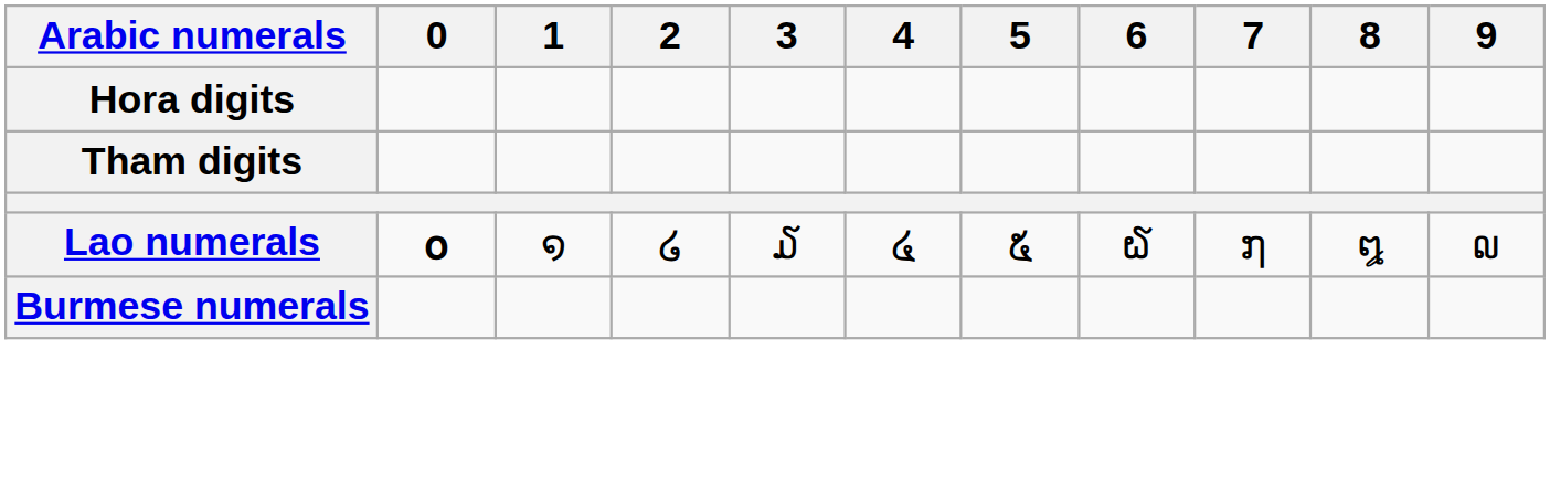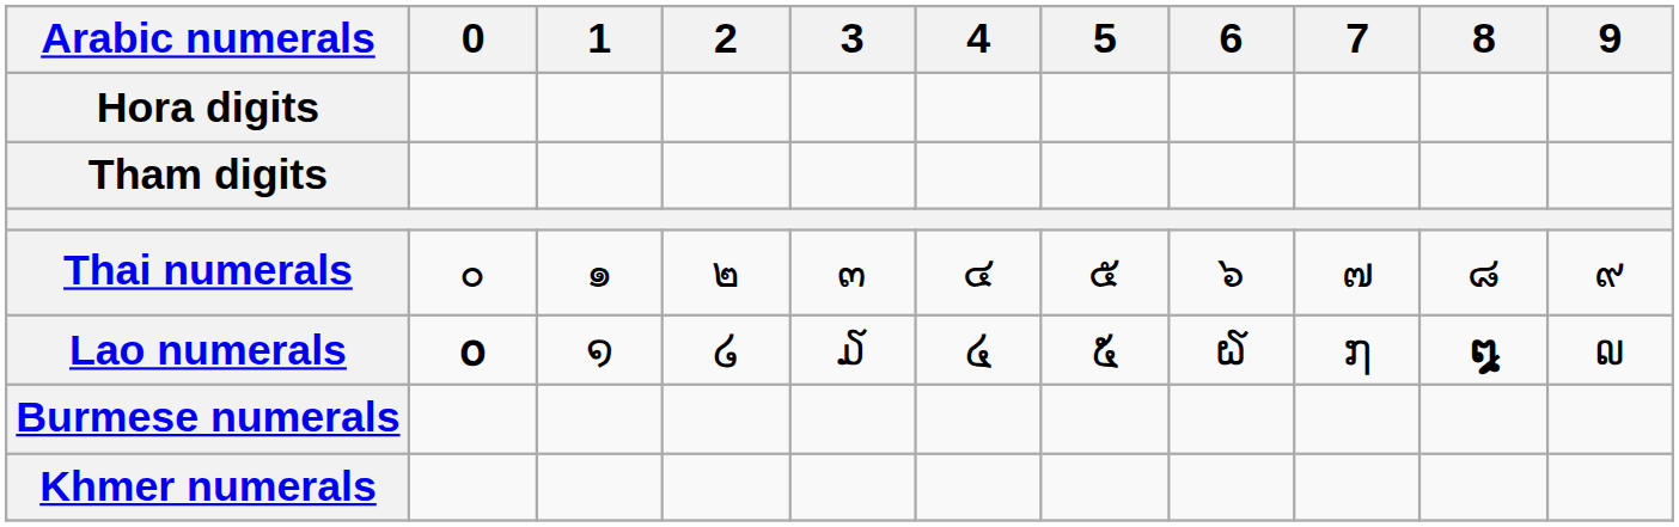 <table class=wikitable style="text-align: center;">
 <tr>
 <th><a href='#'>Arabic numerals</a></th>
 <th width=40>0</th>
 <th width=40>1</th>
 <th width=40>2</th>
 <th width=40>3</th>
 <th width=40>4</th>
 <th width=40>5</th>
 <th width=40>6</th>
 <th width=40>7</th>
 <th width=40>8</th>
 <th width=40>9</th>
 </tr>
 <tr>
 <th>Hora digits</th>
 <td></td>
 <td></td>
 <td></td>
 <td></td>
 <td></td>
 <td></td>
 <td></td>
 <td></td>
 <td></td>
 <td></td>
 </tr>
 <tr>
 <th>Tham digits</th>
 <td></td>
 <td></td>
 <td></td>
 <td></td>
 <td></td>
 <td></td>
 <td></td>
 <td></td>
 <td></td>
 <td></td>
 </tr>
 <tr>
 <th colspan=11></th>
 </tr>
 <tr>
+<th><a href='#'>Thai numerals</a></th>
+<td>๐</td>
+<td>๑</td>
+<td>๒</td>
+<td>๓</td>
+<td>๔</td>
+<td>๕</td>
+<td>๖</td>
+<td>๗</td>
+<td>๘</td>
+<td>๙</td>
+</tr>
+<tr>
 <th><a href='#'>Lao numerals</a></th>
 <td><strong>໐</strong></td>
 <td>໑</td>
 <td>໒</td>
 <td>໓</td>
 <td>໔</td>
 <td>໕</td>
 <td>໖</td>
 <td>໗</td>
-<td>໘</td>
+<td><strong>໘</strong></td>
 <td>໙</td>
 </tr>
 <tr>
 <th><a href='#'>Burmese numerals</a></th>
 <td></td>
 <td></td>
 <td></td>
 <td></td>
 <td></td>
 <td></td>
 <td></td>
 <td></td>
 <td></td>
 <td></td>
 </tr>
+<tr>
+<th><a href='#'>Khmer numerals</a></th>
+<td></td>
+<td></td>
+<td></td>
+<td></td>
+<td></td>
+<td></td>
+<td></td>
+<td></td>
+<td></td>
+<td></td>
+</tr>
 </table>
